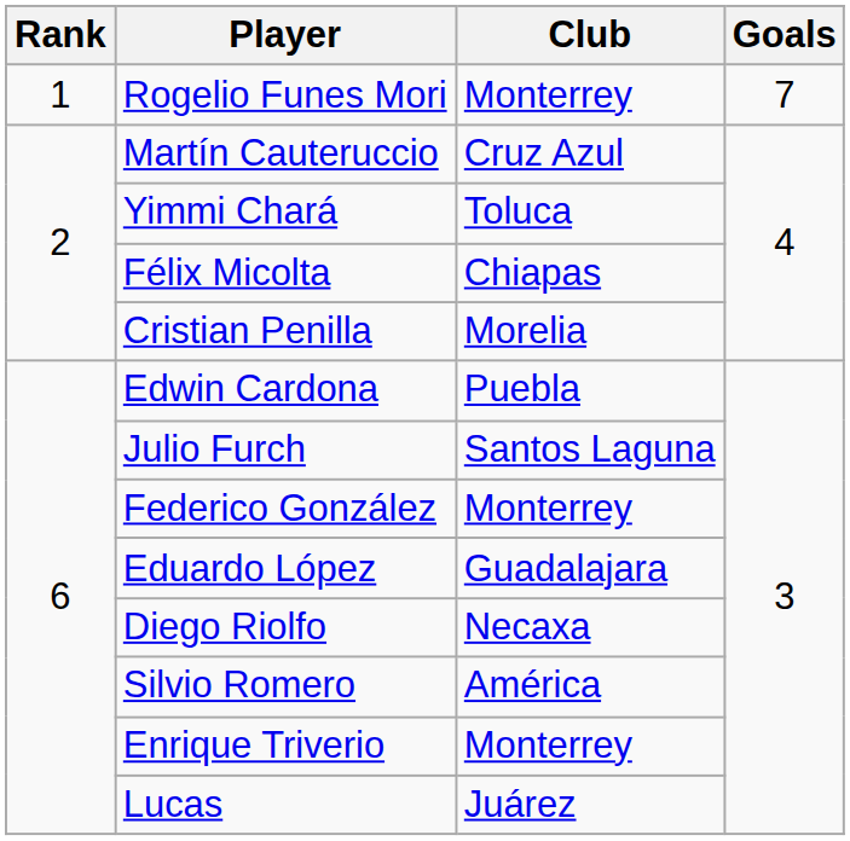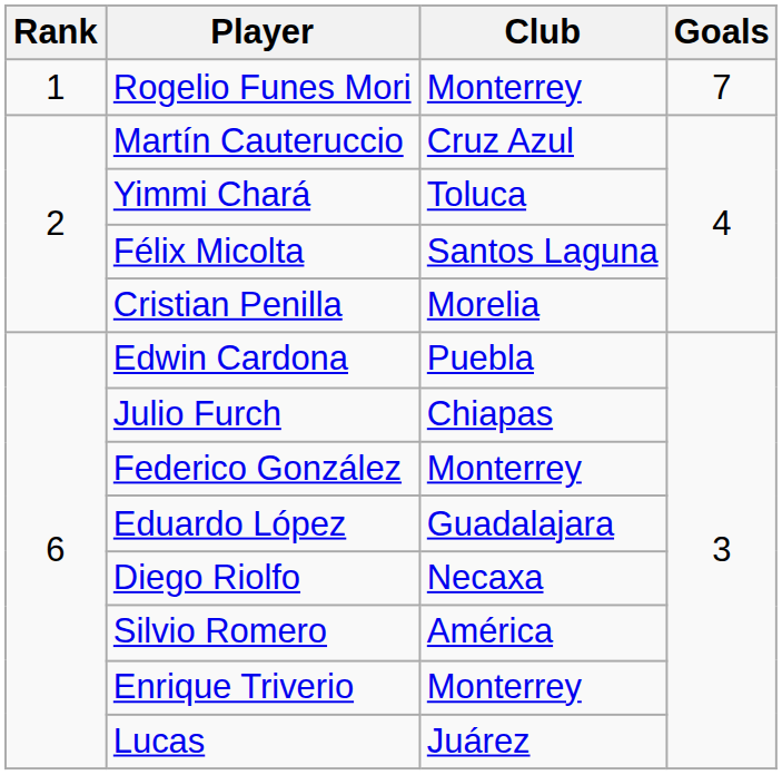 <table class="wikitable">
 <tr>
 <th>Rank</th>
 <th>Player</th>
 <th>Club</th>
 <th>Goals</th>
 </tr>
 <tr>
 <td align=center rowspan=1>1</td>
 <td> <a href='#'>Rogelio Funes Mori</a></td>
 <td><a href='#'>Monterrey</a></td>
 <td align=center rowspan=1>7</td>
 </tr>
 <tr>
 <td align=center rowspan=4>2</td>
 <td> <a href='#'>Martín Cauteruccio</a></td>
 <td><a href='#'>Cruz Azul</a></td>
 <td align=center rowspan=4>4</td>
 </tr>
 <tr>
 <td> <a href='#'>Yimmi Chará</a></td>
 <td><a href='#'>Toluca</a></td>
 </tr>
 <tr>
 <td> <a href='#'>Félix Micolta</a></td>
-<td><a href='#'>Chiapas</a></td>
+<td><a href='#'>Santos Laguna</a></td>
 </tr>
 <tr>
 <td> <a href='#'>Cristian Penilla</a></td>
 <td><a href='#'>Morelia</a></td>
 </tr>
 <tr>
 <td align=center rowspan=8>6</td>
 <td> <a href='#'>Edwin Cardona</a></td>
 <td><a href='#'>Puebla</a></td>
 <td align=center rowspan=8>3</td>
 </tr>
 <tr>
 <td> <a href='#'>Julio Furch</a></td>
-<td><a href='#'>Santos Laguna</a></td>
+<td><a href='#'>Chiapas</a></td>
 </tr>
 <tr>
 <td> <a href='#'>Federico González</a></td>
 <td><a href='#'>Monterrey</a></td>
 </tr>
 <tr>
 <td> <a href='#'>Eduardo López</a></td>
 <td><a href='#'>Guadalajara</a></td>
 </tr>
 <tr>
 <td> <a href='#'>Diego Riolfo</a></td>
 <td><a href='#'>Necaxa</a></td>
 </tr>
 <tr>
 <td> <a href='#'>Silvio Romero</a></td>
 <td><a href='#'>América</a></td>
 </tr>
 <tr>
 <td> <a href='#'>Enrique Triverio</a></td>
 <td><a href='#'>Monterrey</a></td>
 </tr>
 <tr>
 <td> <a href='#'>Lucas</a></td>
 <td><a href='#'>Juárez</a></td>
 </tr>
 </table>
